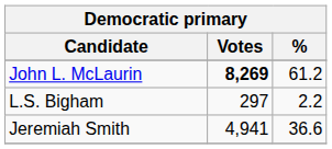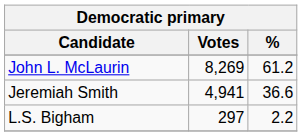 <table class="wikitable" align="left" style="margin: 1em 1em 1em 0; font-size: 95%;">
 <tr>
 <th colspan="3">Democratic primary</th>
 </tr>
 <tr>
 <th colspan="1" style="width: 170px">Candidate</th>
 <th style="width: 50px">Votes</th>
 <th style="width: 40px">%</th>
 </tr>
 <tr>
 </tr>
 <tr>
 <td><a href='#'>John L. McLaurin</a></td>
-<td align="right"><strong>8,269</strong></td>
+<td align="right">8,269</td>
 <td align="right">61.2</td>
+</tr>
+<tr>
+<td>Jeremiah Smith</td>
+<td align="right">4,941</td>
+<td align="right">36.6</td>
 </tr>
 <tr>
 <td>L.S. Bigham</td>
 <td align="right">297</td>
 <td align="right">2.2</td>
 </tr>
 <tr>
-<td>Jeremiah Smith</td>
-<td align="right">4,941</td>
-<td align="right">36.6</td>
-</tr>
-<tr>
 </tr>
 </table>
